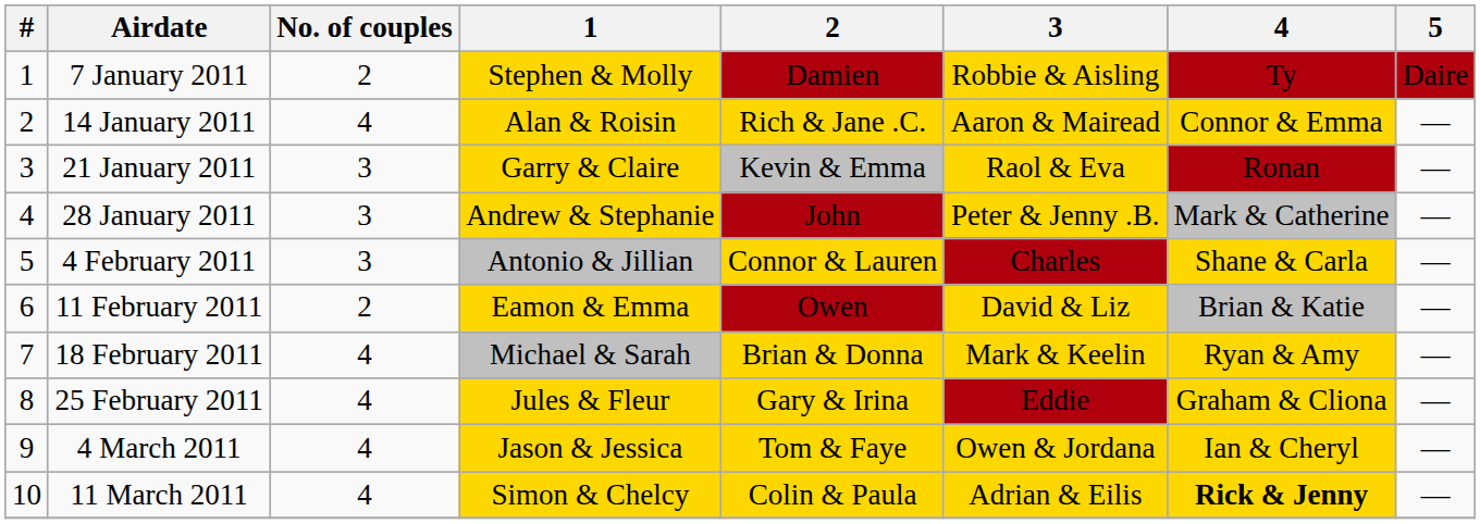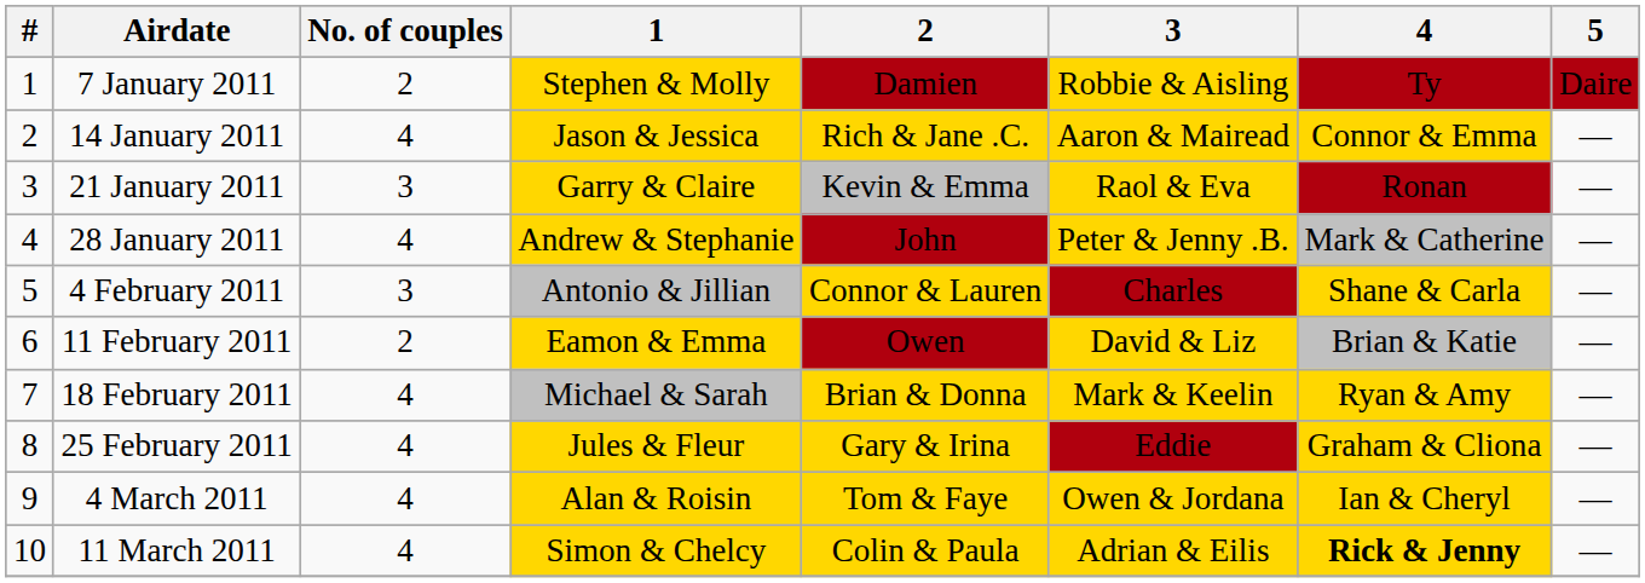 <table class="wikitable" style="text-align:center;">
 <tr>
 <th>#</th>
 <th>Airdate</th>
 <th>No. of couples</th>
 <th>1</th>
 <th>2</th>
 <th>3</th>
 <th>4</th>
 <th>5</th>
 </tr>
 <tr>
 <td>1</td>
 <td>7 January 2011</td>
 <td>2</td>
 <td bgcolor="gold">Stephen & Molly</td>
 <td bgcolor="bronze">Damien</td>
 <td bgcolor="gold">Robbie & Aisling</td>
 <td bgcolor="bronze">Ty</td>
 <td bgcolor="bronze">Daire</td>
 </tr>
 <tr>
 <td>2</td>
 <td>14 January 2011</td>
 <td>4</td>
-<td bgcolor="gold">Alan & Roisin</td>
+<td bgcolor="gold">Jason & Jessica</td>
 <td bgcolor="gold">Rich & Jane .C.</td>
 <td bgcolor="gold">Aaron & Mairead</td>
 <td bgcolor="gold">Connor & Emma</td>
 <td>—</td>
 </tr>
 <tr>
 <td>3</td>
 <td>21 January 2011</td>
 <td>3</td>
 <td bgcolor="gold">Garry & Claire</td>
 <td bgcolor="silver">Kevin & Emma</td>
 <td bgcolor="gold">Raol & Eva</td>
 <td bgcolor="bronze">Ronan</td>
 <td>—</td>
 </tr>
 <tr>
 <td>4</td>
 <td>28 January 2011</td>
-<td>3</td>
+<td>4</td>
 <td bgcolor="gold">Andrew & Stephanie</td>
 <td bgcolor="bronze">John</td>
 <td bgcolor="gold">Peter & Jenny .B.</td>
 <td bgcolor="silver">Mark & Catherine</td>
 <td>—</td>
 </tr>
 <tr>
 <td>5</td>
 <td>4 February 2011</td>
 <td>3</td>
 <td bgcolor="silver">Antonio & Jillian</td>
 <td bgcolor="gold">Connor & Lauren</td>
 <td bgcolor="bronze">Charles</td>
 <td bgcolor="gold">Shane & Carla</td>
 <td>—</td>
 </tr>
 <tr>
 <td>6</td>
 <td>11 February 2011</td>
 <td>2</td>
 <td bgcolor="gold">Eamon & Emma</td>
 <td bgcolor="bronze">Owen</td>
 <td bgcolor="gold">David & Liz</td>
 <td bgcolor="silver">Brian & Katie</td>
 <td>—</td>
 </tr>
 <tr>
 <td>7</td>
 <td>18 February 2011</td>
 <td>4</td>
 <td bgcolor="silver">Michael & Sarah</td>
 <td bgcolor="gold">Brian & Donna</td>
 <td bgcolor="gold">Mark & Keelin</td>
 <td bgcolor="gold">Ryan & Amy</td>
 <td>—</td>
 </tr>
 <tr>
 <td>8</td>
 <td>25 February 2011</td>
 <td>4</td>
 <td bgcolor="gold">Jules & Fleur</td>
 <td bgcolor="gold">Gary & Irina</td>
 <td bgcolor="bronze">Eddie</td>
 <td bgcolor="gold">Graham & Cliona</td>
 <td>—</td>
 </tr>
 <tr>
 <td>9</td>
 <td>4 March 2011</td>
 <td>4</td>
-<td bgcolor="gold">Jason & Jessica</td>
+<td bgcolor="gold">Alan & Roisin</td>
 <td bgcolor="gold">Tom & Faye</td>
 <td bgcolor="gold">Owen & Jordana</td>
 <td bgcolor="gold">Ian & Cheryl</td>
 <td>—</td>
 </tr>
 <tr>
 <td>10</td>
 <td>11 March 2011</td>
 <td>4</td>
 <td bgcolor="gold">Simon & Chelcy</td>
 <td bgcolor="gold">Colin & Paula</td>
 <td bgcolor="gold">Adrian & Eilis</td>
 <td bgcolor="gold"><strong>Rick & Jenny</strong></td>
 <td>—</td>
 </tr>
 <tr>
 </tr>
 </table>
